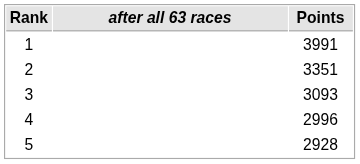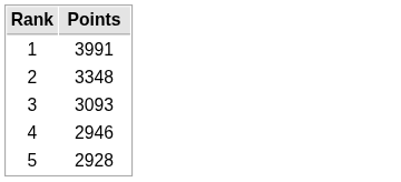 <table cellspacing="1" cellpadding="3" style="border:1px solid #aaa; font-size:86%;">
 <tr style="background:#e4e4e4;">
 <th !  style="border-bottom:1px solid #aaa; width:10px;">Rank</th>
-<th style="border-bottom:1px solid #aaa; width:200px;"><em>after all 63 races</em></th>
 <th style="border-bottom:1px solid #aaa; width:50px;">Points</th>
 </tr>
 <tr>
 <td align=center>1</td>
-<td><strong></strong></td>
 <td align=center>3991</td>
 </tr>
 <tr>
 <td align=center>2</td>
-<td></td>
-<td align=center>3351</td>
+<td align=center>3348</td>
 </tr>
 <tr>
 <td align=center>3</td>
-<td>  </td>
 <td align=center>3093</td>
 </tr>
 <tr>
 <td align=center>4</td>
-<td></td>
-<td align=center>2996</td>
+<td align=center>2946</td>
 </tr>
 <tr>
 <td align=center>5</td>
-<td></td>
 <td align=center>2928</td>
 </tr>
 </table>
